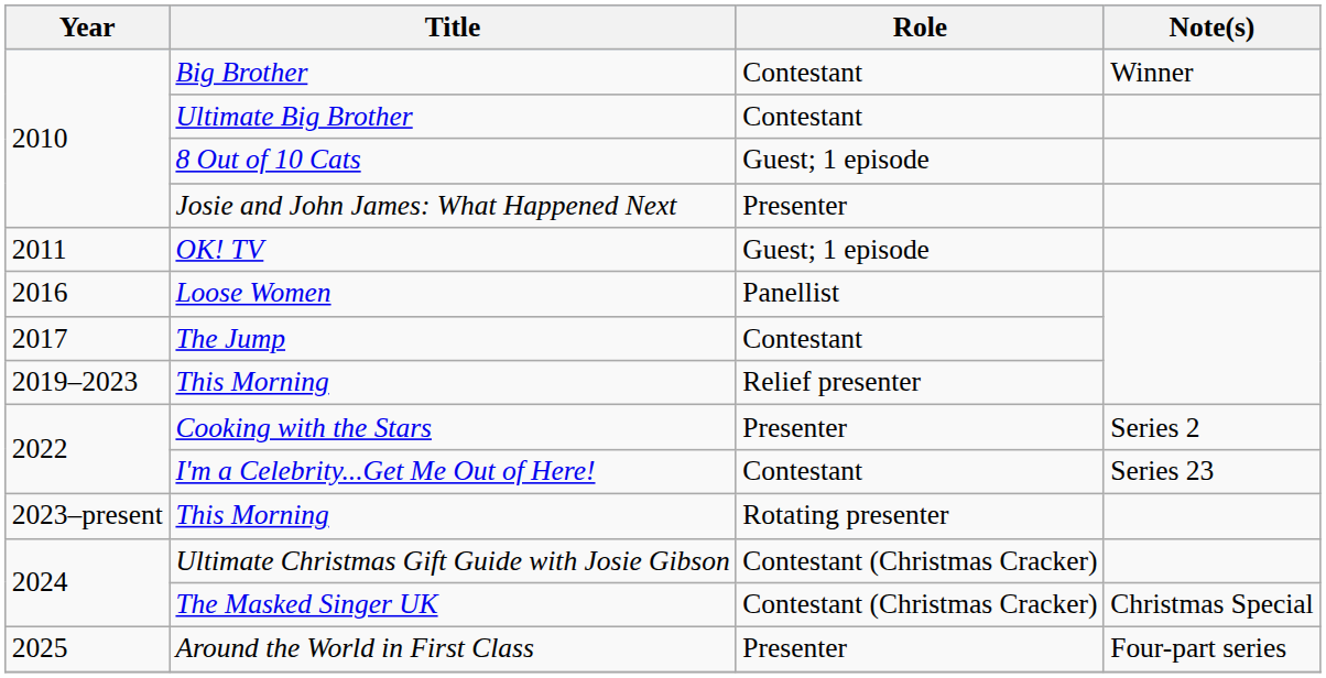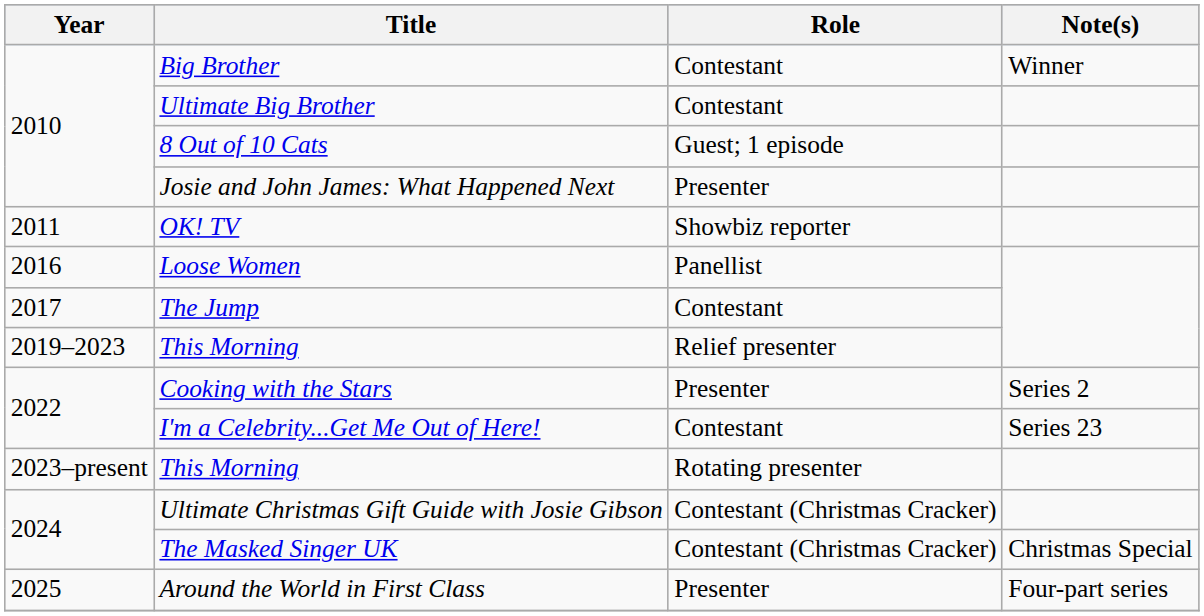 <table class="wikitable">
 <tr style="background:#b0c4de; text-align:center;">
 <th>Year</th>
 <th>Title</th>
 <th>Role</th>
 <th>Note(s)</th>
 </tr>
 <tr>
 <td rowspan="4">2010</td>
 <td><em><a href='#'>Big Brother</a></em></td>
 <td>Contestant</td>
 <td>Winner</td>
 </tr>
 <tr>
 <td><em><a href='#'>Ultimate Big Brother</a></em></td>
 <td>Contestant</td>
 <td></td>
 </tr>
 <tr>
 <td><em><a href='#'>8 Out of 10 Cats</a></em></td>
 <td>Guest; 1 episode</td>
 </tr>
 <tr>
 <td><em>Josie and John James: What Happened Next</em></td>
 <td>Presenter</td>
 <td></td>
 </tr>
 <tr>
 <td>2011</td>
 <td><em><a href='#'>OK! TV</a></em></td>
-<td>Guest; 1 episode</td>
+<td>Showbiz reporter</td>
 <td></td>
 </tr>
 <tr>
 <td>2016</td>
 <td><em><a href='#'>Loose Women</a></em></td>
 <td>Panellist</td>
 </tr>
 <tr>
 <td>2017</td>
 <td><em><a href='#'>The Jump</a></em></td>
 <td>Contestant</td>
 </tr>
 <tr>
 <td>2019–2023</td>
 <td><em><a href='#'>This Morning</a></em></td>
 <td>Relief presenter</td>
 </tr>
 <tr>
 <td rowspan="2">2022</td>
 <td><em><a href='#'>Cooking with the Stars</a></em></td>
 <td>Presenter</td>
 <td>Series  2</td>
 </tr>
 <tr>
 <td><em><a href='#'>I'm a Celebrity...Get Me Out of Here!</a></em></td>
 <td>Contestant</td>
 <td>Series 23</td>
 </tr>
 <tr>
 <td>2023–present</td>
 <td><em><a href='#'>This Morning</a></em></td>
 <td>Rotating presenter</td>
 </tr>
 <tr>
 <td rowspan="2">2024</td>
 <td><em>Ultimate Christmas Gift Guide with Josie Gibson</em></td>
 <td>Contestant (Christmas Cracker)</td>
 <td></td>
 </tr>
 <tr>
 <td><em><a href='#'>The Masked Singer UK</a></em></td>
 <td>Contestant (Christmas Cracker)</td>
 <td>Christmas Special</td>
 </tr>
 <tr>
 <td>2025</td>
 <td><em>Around the World in First Class</em></td>
 <td>Presenter</td>
 <td>Four-part series</td>
 </tr>
 <tr>
 </tr>
 </table>
